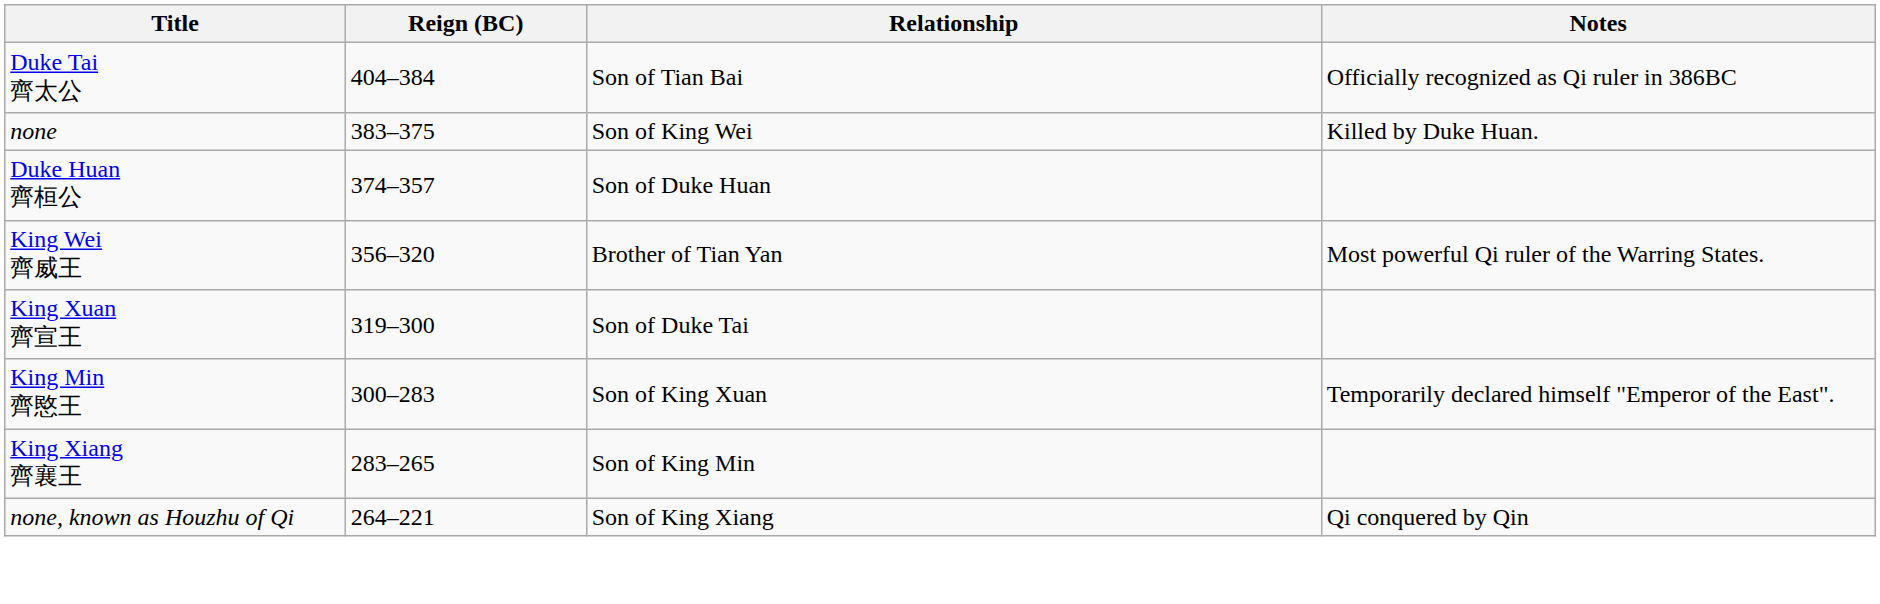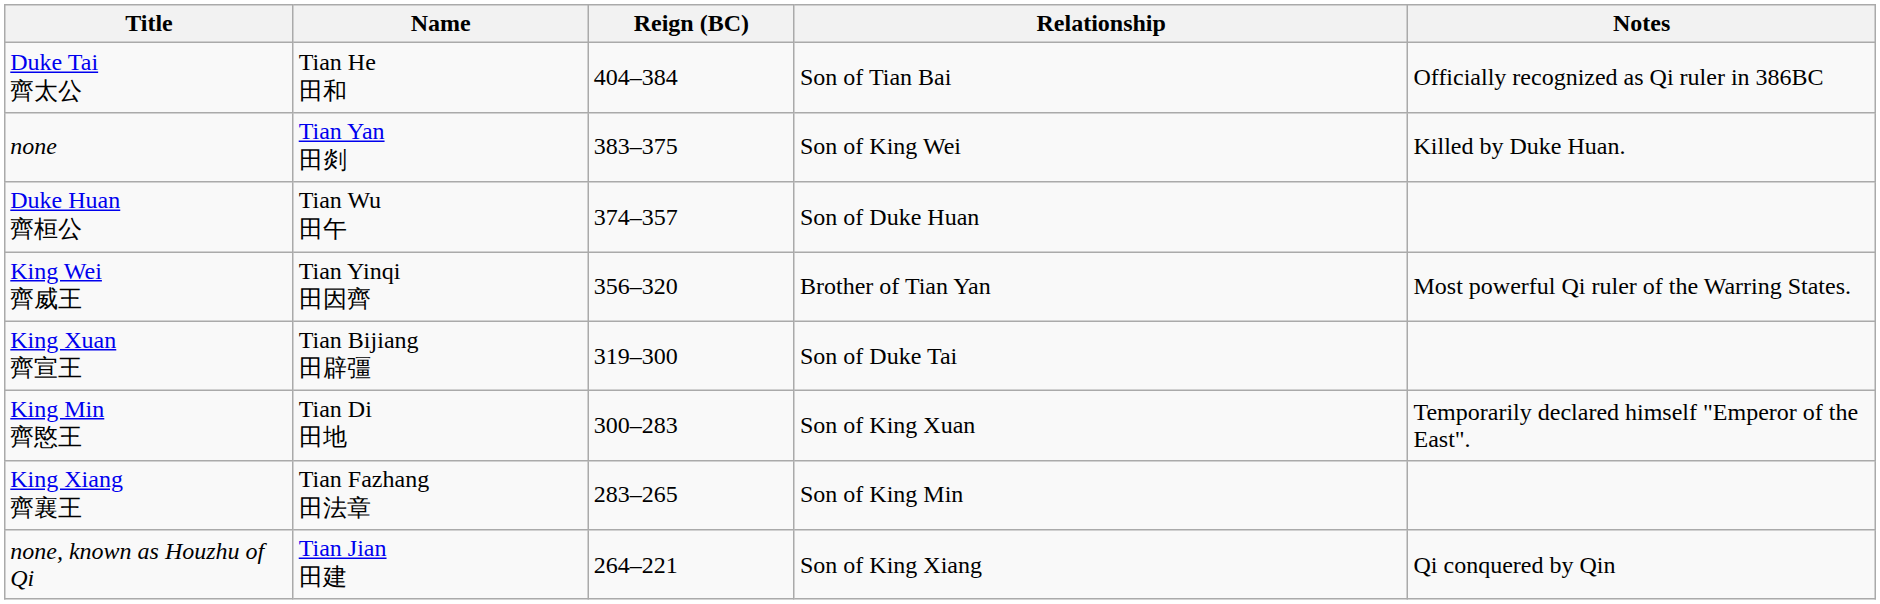 <table class="wikitable" >
 <tr>
 <th width=3%>Title</th>
+<th width=3%>Name</th>
 <th width=2%>Reign (BC)</th>
 <th width=7%>Relationship</th>
 <th width=5%>Notes</th>
 </tr>
 <tr>
 <td><a href='#'>Duke Tai</a><br>齊太公</td>
+<td>Tian He<br>田和</td>
 <td>404–384</td>
 <td>Son of Tian Bai</td>
 <td>Officially recognized as Qi ruler in 386BC</td>
 </tr>
 <tr>
 <td><em>none</em></td>
+<td><a href='#'>Tian Yan</a><br>田剡</td>
 <td>383–375</td>
 <td>Son of King Wei</td>
 <td>Killed by Duke Huan.</td>
 </tr>
 <tr>
 <td><a href='#'>Duke Huan</a><br>齊桓公</td>
+<td>Tian Wu<br>田午</td>
 <td>374–357</td>
 <td>Son of Duke Huan</td>
 <td></td>
 </tr>
 <tr>
 <td><a href='#'>King Wei</a><br>齊威王</td>
+<td>Tian Yinqi<br>田因齊</td>
 <td>356–320</td>
 <td>Brother of Tian Yan</td>
 <td>Most powerful Qi ruler of the Warring States.</td>
 </tr>
 <tr>
 <td><a href='#'>King Xuan</a><br>齊宣王</td>
+<td>Tian Bijiang<br>田辟彊</td>
 <td>319–300</td>
 <td>Son of Duke Tai</td>
 <td></td>
 </tr>
 <tr>
 <td><a href='#'>King Min</a><br>齊愍王</td>
+<td>Tian Di<br>田地</td>
 <td>300–283</td>
 <td>Son of King Xuan</td>
 <td>Temporarily declared himself "Emperor of the East".</td>
 </tr>
 <tr>
 <td><a href='#'>King Xiang</a><br>齊襄王</td>
+<td>Tian Fazhang<br>田法章</td>
 <td>283–265</td>
 <td>Son of King Min</td>
 <td></td>
 </tr>
 <tr>
 <td><em>none, known as Houzhu of Qi</em></td>
+<td><a href='#'>Tian Jian</a><br>田建</td>
 <td>264–221</td>
 <td>Son of King Xiang</td>
 <td>Qi conquered by Qin</td>
 </tr>
 </table>
